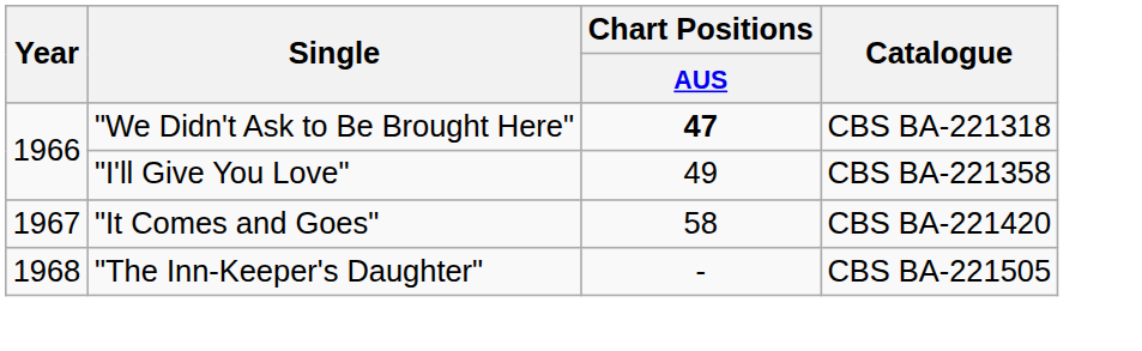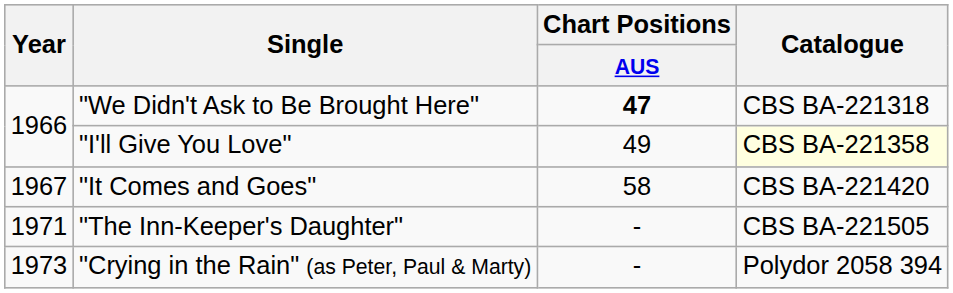 <table class="wikitable">
 <tr>
 <th rowspan="2">Year</th>
 <th rowspan="2">Single</th>
 <th colspan="1">Chart Positions</th>
 <th rowspan="2">Catalogue</th>
 </tr>
 <tr>
 <th><small><a href='#'>AUS</a></small></th>
 </tr>
 <tr>
 <td rowspan="2">1966</td>
 <td>"We Didn't Ask to Be Brought Here"</td>
 <td align="center"><strong>47</strong></td>
 <td>CBS BA-221318</td>
 </tr>
 <tr>
 <td>"I'll Give You Love"</td>
 <td align="center">49</td>
-<td>CBS BA-221358</td>
+<td style="background: lightyellow;">CBS BA-221358</td>
 </tr>
 <tr>
 <td rowspan="1">1967</td>
 <td>"It Comes and Goes"</td>
 <td align="center">58</td>
 <td>CBS BA-221420</td>
 </tr>
 <tr>
-<td rowspan="1">1968</td>
+<td rowspan="1">1971</td>
 <td>"The Inn-Keeper's Daughter"</td>
 <td align="center">-</td>
 <td>CBS BA-221505</td>
 </tr>
+<tr>
+<td rowspan="1">1973</td>
+<td>"Crying in the Rain" <small>(as Peter, Paul & Marty)</small></td>
+<td align="center">-</td>
+<td>Polydor 2058 394</td>
+</tr>
 </table>
